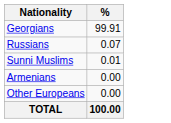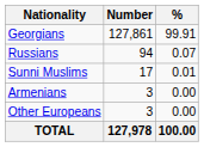 <table class="wikitable sortable">
 <tr>
 <th>Nationality</th>
+<th>Number</th>
 <th>%</th>
 </tr>
 <tr>
 <td><a href='#'>Georgians</a></td>
+<td align="right">127,861</td>
 <td align="right">99.91</td>
 </tr>
 <tr>
 <td><a href='#'>Russians</a></td>
+<td align="right">94</td>
 <td align="right">0.07</td>
 </tr>
 <tr>
 <td><a href='#'>Sunni Muslims</a></td>
+<td align="right">17</td>
 <td align="right">0.01</td>
 </tr>
 <tr>
 <td><a href='#'>Armenians</a></td>
+<td align="right">3</td>
 <td align="right">0.00</td>
 </tr>
 <tr>
 <td><a href='#'>Other Europeans</a></td>
+<td align="right">3</td>
 <td align="right">0.00</td>
 </tr>
 <tr>
 <th>TOTAL</th>
+<th>127,978</th>
 <th>100.00</th>
 </tr>
 </table>
